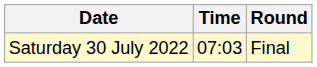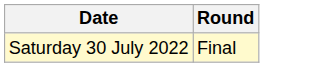 <table class="wikitable">
 <tr>
 <th>Date</th>
-<th>Time</th>
 <th>Round</th>
 </tr>
 <tr>
 <td style=background:lemonchiffon>Saturday 30 July 2022</td>
-<td style=background:lemonchiffon>07:03</td>
 <td style=background:lemonchiffon>Final</td>
 </tr>
 </table>
